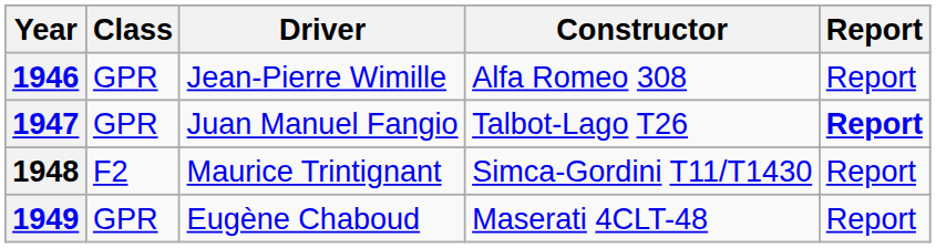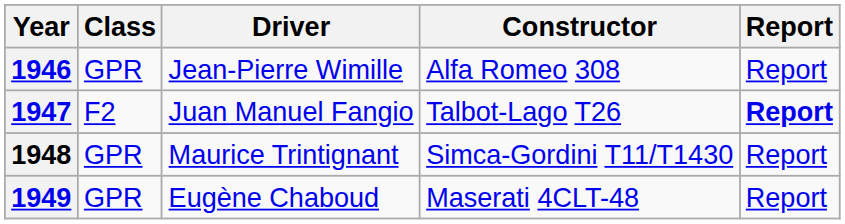 <table class="wikitable" style="font-size:95%">
 <tr>
 <th>Year</th>
 <th>Class</th>
 <th>Driver</th>
 <th>Constructor</th>
 <th>Report</th>
 </tr>
 <tr>
 <th><a href='#'>1946</a></th>
 <td><a href='#'>GPR</a></td>
 <td> <a href='#'>Jean-Pierre Wimille</a></td>
 <td><a href='#'>Alfa Romeo</a> <a href='#'>308</a></td>
 <td><a href='#'>Report</a></td>
 </tr>
 <tr>
 <th><a href='#'>1947</a></th>
-<td><a href='#'>GPR</a></td>
+<td><a href='#'>F2</a></td>
 <td> <a href='#'>Juan Manuel Fangio</a></td>
 <td><a href='#'>Talbot-Lago</a> <a href='#'>T26</a></td>
 <td><strong><a href='#'>Report</a></strong></td>
 </tr>
 <tr>
 <th>1948</th>
-<td><a href='#'>F2</a></td>
+<td><a href='#'>GPR</a></td>
 <td> <a href='#'>Maurice Trintignant</a></td>
 <td><a href='#'>Simca-Gordini</a> <a href='#'>T11/T1430</a></td>
 <td><a href='#'>Report</a></td>
 </tr>
 <tr>
 <th><a href='#'>1949</a></th>
 <td><a href='#'>GPR</a></td>
 <td> <a href='#'>Eugène Chaboud</a></td>
 <td><a href='#'>Maserati</a> <a href='#'>4CLT-48</a></td>
 <td><a href='#'>Report</a></td>
 </tr>
 </table>
